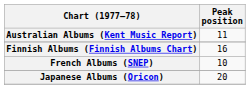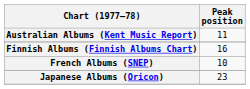 <table class="wikitable sortable plainrowheaders" style="text-align:center">
 <tr>
 <th scope="col">Chart (1977–78)</th>
 <th scope="col">Peak<br> position</th>
 </tr>
 <tr>
 <th scope="row">Australian Albums (<a href='#'>Kent Music Report</a>)</th>
 <td align="center">11</td>
 </tr>
 <tr>
 </tr>
 <tr>
 </tr>
 <tr>
 <th scope="row">Finnish Albums (<a href='#'>Finnish Albums Chart</a>)</th>
 <td align="center">16</td>
 </tr>
 <tr>
 <th scope="row">French Albums (<a href='#'>SNEP</a>)</th>
 <td align="center">10</td>
 </tr>
 <tr>
 </tr>
 <tr>
 <th scope="row">Japanese Albums (<a href='#'>Oricon</a>)</th>
-<td align="center">20</td>
+<td align="center">23</td>
 </tr>
 <tr>
 </tr>
 <tr>
 </tr>
 <tr>
 </tr>
 <tr>
 </tr>
 <tr>
 </tr>
 </table>
